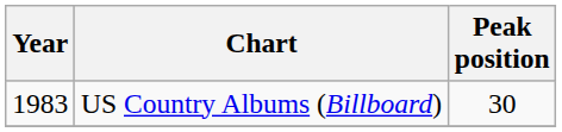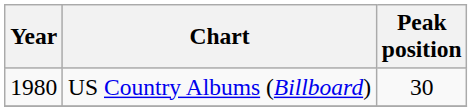 <table class="wikitable" style="text-align: center;">
 <tr>
 <th>Year</th>
 <th>Chart</th>
 <th>Peak<br>position</th>
 </tr>
 <tr>
-<td>1983</td>
+<td>1980</td>
 <td>US <a href='#'>Country Albums</a> (<a href='#'><em>Billboard</em></a>)</td>
 <td>30</td>
 </tr>
 <tr>
 </tr>
 </table>
